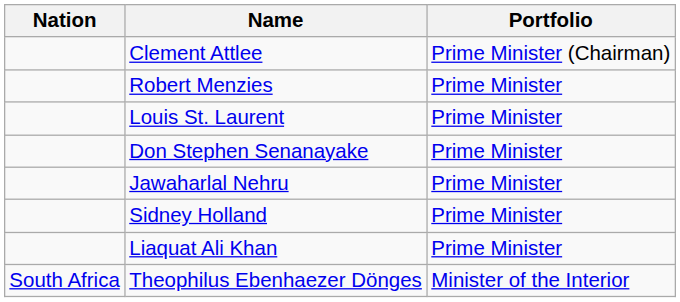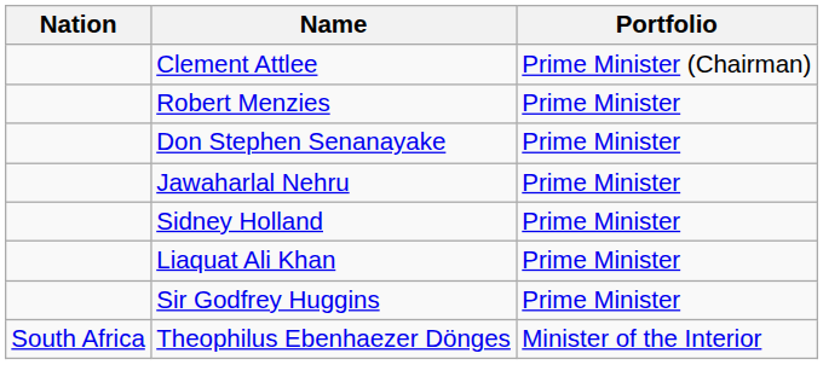 <table class="wikitable">
 <tr>
 <th>Nation</th>
 <th>Name</th>
 <th>Portfolio</th>
 </tr>
 <tr>
 <td></td>
 <td><a href='#'>Clement Attlee</a></td>
 <td><a href='#'>Prime Minister</a> (Chairman)</td>
 </tr>
 <tr>
 <td></td>
 <td><a href='#'>Robert Menzies</a></td>
-<td><a href='#'>Prime Minister</a></td>
-</tr>
-<tr>
-<td></td>
-<td><a href='#'>Louis St. Laurent</a></td>
 <td><a href='#'>Prime Minister</a></td>
 </tr>
 <tr>
 <td></td>
 <td><a href='#'>Don Stephen Senanayake</a></td>
 <td><a href='#'>Prime Minister</a></td>
 </tr>
 <tr>
 <td></td>
 <td><a href='#'>Jawaharlal Nehru</a></td>
 <td><a href='#'>Prime Minister</a></td>
 </tr>
 <tr>
 <td></td>
 <td><a href='#'>Sidney Holland</a></td>
 <td><a href='#'>Prime Minister</a></td>
 </tr>
 <tr>
 <td></td>
 <td><a href='#'>Liaquat Ali Khan</a></td>
 <td><a href='#'>Prime Minister</a></td>
 </tr>
 <tr>
+<td></td>
+<td><a href='#'>Sir Godfrey Huggins</a></td>
+<td><a href='#'>Prime Minister</a></td>
+</tr>
+<tr>
 <td> <a href='#'>South Africa</a></td>
 <td><a href='#'>Theophilus Ebenhaezer Dönges</a></td>
 <td><a href='#'>Minister of the Interior</a></td>
 </tr>
 </table>
